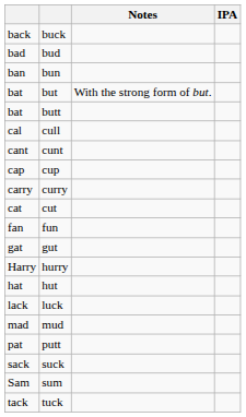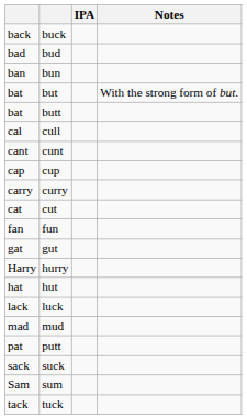 <table class="wikitable sortable mw-collapsible mw-collapsed">
 <tr>
 <th></th>
 <th></th>
+<th>IPA</th>
 <th>Notes</th>
-<th>IPA</th>
 </tr>
 <tr>
 <td>back</td>
 <td>buck</td>
 <td></td>
 <td></td>
 </tr>
 <tr>
 <td>bad</td>
 <td>bud</td>
 <td></td>
 <td></td>
 </tr>
 <tr>
 <td>ban</td>
 <td>bun</td>
 <td></td>
 <td></td>
 </tr>
 <tr>
 <td>bat</td>
 <td>but</td>
+<td></td>
 <td>With the strong form of <em>but</em>.</td>
-<td></td>
 </tr>
 <tr>
 <td>bat</td>
 <td>butt</td>
 <td></td>
 <td></td>
 </tr>
 <tr>
 <td>cal</td>
 <td>cull</td>
 <td></td>
 <td></td>
 </tr>
 <tr>
 <td>cant</td>
 <td>cunt</td>
 <td></td>
 <td></td>
 </tr>
 <tr>
 <td>cap</td>
 <td>cup</td>
 <td></td>
 <td></td>
 </tr>
 <tr>
 <td>carry</td>
 <td>curry</td>
 <td></td>
 <td></td>
 </tr>
 <tr>
 <td>cat</td>
 <td>cut</td>
 <td></td>
 <td></td>
 </tr>
 <tr>
 <td>fan</td>
 <td>fun</td>
 <td></td>
 <td></td>
 </tr>
 <tr>
 <td>gat</td>
 <td>gut</td>
 <td></td>
 <td></td>
 </tr>
 <tr>
 <td>Harry</td>
 <td>hurry</td>
 <td></td>
 <td></td>
 </tr>
 <tr>
 <td>hat</td>
 <td>hut</td>
 <td></td>
 <td></td>
 </tr>
 <tr>
 <td>lack</td>
 <td>luck</td>
 <td></td>
 <td></td>
 </tr>
 <tr>
 <td>mad</td>
 <td>mud</td>
 <td></td>
 <td></td>
 </tr>
 <tr>
 <td>pat</td>
 <td>putt</td>
 <td></td>
 <td></td>
 </tr>
 <tr>
 <td>sack</td>
 <td>suck</td>
 <td></td>
 <td></td>
 </tr>
 <tr>
 <td>Sam</td>
 <td>sum</td>
 <td></td>
 <td></td>
 </tr>
 <tr>
 <td>tack</td>
 <td>tuck</td>
 <td></td>
 <td></td>
 </tr>
 </table>
